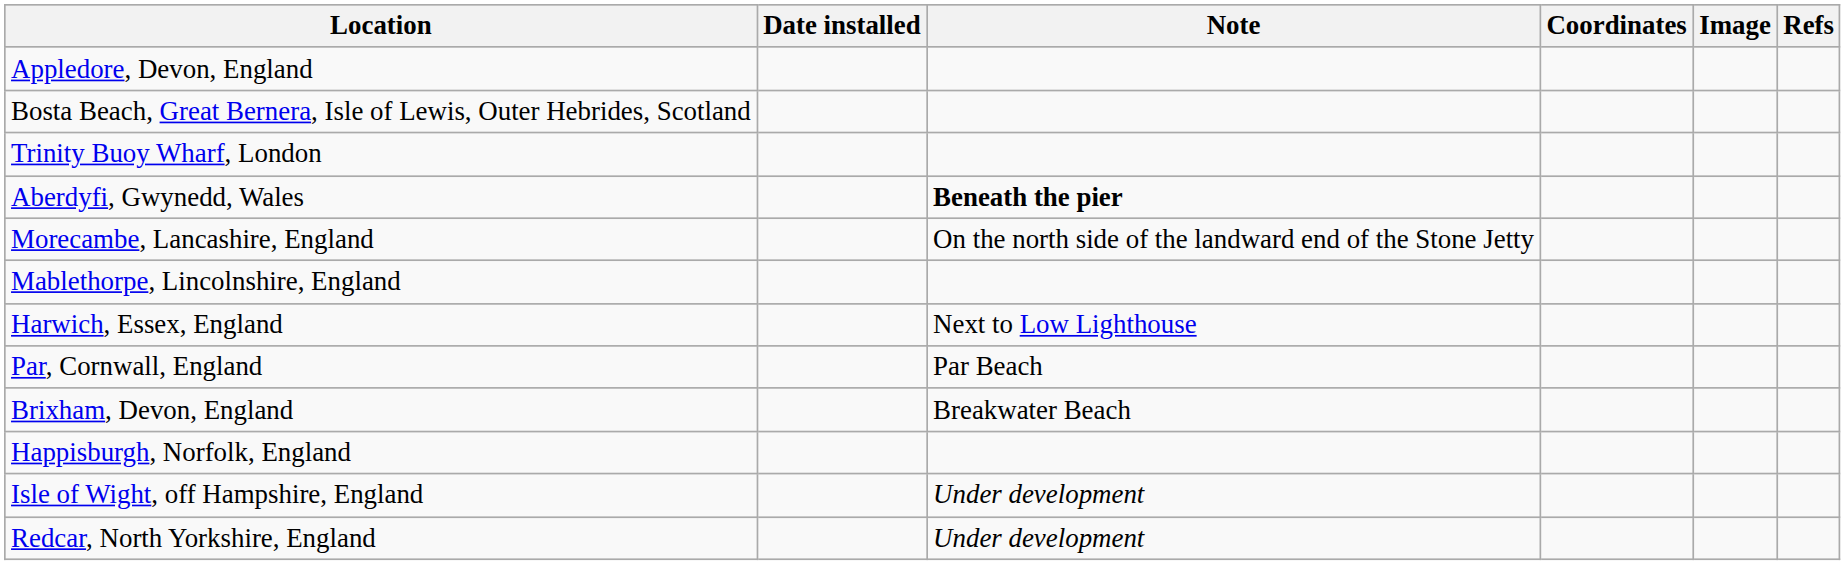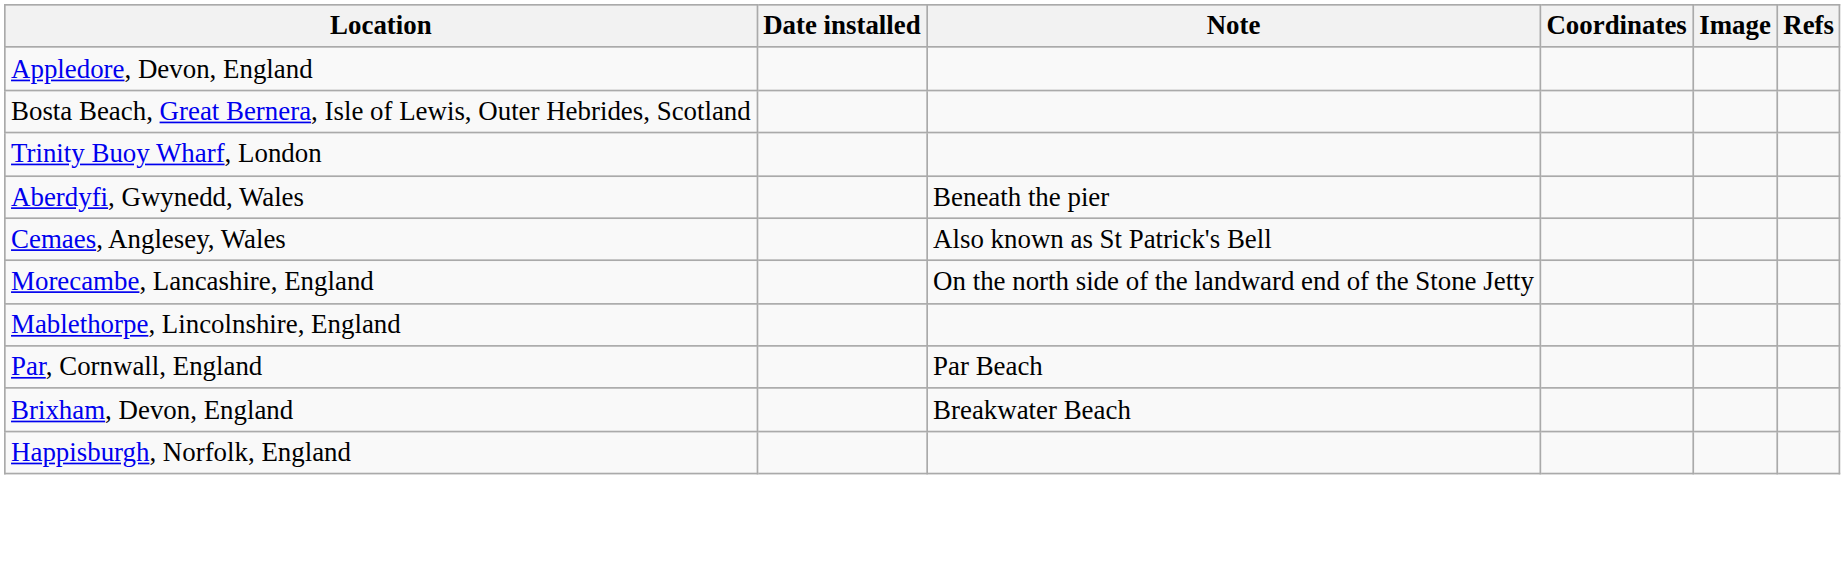 <table class="wikitable sortable">
 <tr>
 <th>Location</th>
 <th>Date installed</th>
 <th>Note</th>
 <th>Coordinates</th>
 <th>Image</th>
 <th>Refs</th>
 </tr>
 <tr>
 <td><a href='#'>Appledore</a>, Devon, England</td>
 <td></td>
 <td></td>
 <td></td>
 <td></td>
 <td></td>
 </tr>
 <tr>
 <td>Bosta Beach, <a href='#'>Great Bernera</a>, Isle of Lewis, Outer Hebrides, Scotland</td>
 <td></td>
 <td></td>
 <td></td>
 <td></td>
 <td></td>
 </tr>
 <tr>
 <td><a href='#'>Trinity Buoy Wharf</a>, London</td>
 <td></td>
 <td></td>
 <td></td>
 <td></td>
 <td></td>
 </tr>
 <tr>
 <td><a href='#'>Aberdyfi</a>, Gwynedd, Wales</td>
 <td></td>
-<td><strong>Beneath the pier</strong></td>
+<td>Beneath the pier</td>
+<td></td>
+<td></td>
+<td></td>
+</tr>
+<tr>
+<td><a href='#'>Cemaes</a>, Anglesey, Wales</td>
+<td></td>
+<td>Also known as St Patrick's Bell</td>
 <td></td>
 <td></td>
 <td></td>
 </tr>
 <tr>
 <td><a href='#'>Morecambe</a>, Lancashire, England</td>
 <td></td>
 <td>On the north side of the landward end of the Stone Jetty</td>
 <td></td>
 <td></td>
 <td></td>
 </tr>
 <tr>
 <td><a href='#'>Mablethorpe</a>, Lincolnshire, England</td>
 <td></td>
 <td></td>
-<td></td>
-<td></td>
-<td></td>
-</tr>
-<tr>
-<td><a href='#'>Harwich</a>, Essex, England</td>
-<td></td>
-<td>Next to <a href='#'>Low Lighthouse</a></td>
 <td></td>
 <td></td>
 <td></td>
 </tr>
 <tr>
 <td><a href='#'>Par</a>, Cornwall, England</td>
 <td></td>
 <td>Par Beach</td>
 <td></td>
 <td></td>
 <td></td>
 </tr>
 <tr>
 <td><a href='#'>Brixham</a>, Devon, England</td>
 <td></td>
 <td>Breakwater Beach</td>
 <td></td>
 <td></td>
 <td></td>
 </tr>
 <tr>
 <td><a href='#'>Happisburgh</a>, Norfolk, England</td>
 <td></td>
 <td></td>
 <td></td>
 <td></td>
 <td></td>
 </tr>
-<tr>
-<td><a href='#'>Isle of Wight</a>, off Hampshire, England</td>
-<td></td>
-<td><em>Under development</em></td>
-<td></td>
-<td></td>
-<td></td>
-</tr>
-<tr>
-<td><a href='#'>Redcar</a>, North Yorkshire, England</td>
-<td></td>
-<td><em>Under development</em></td>
-<td></td>
-<td></td>
-<td></td>
-</tr>
 </table>
